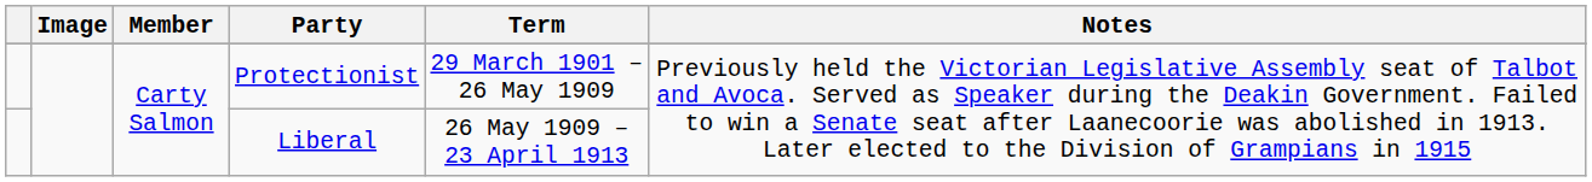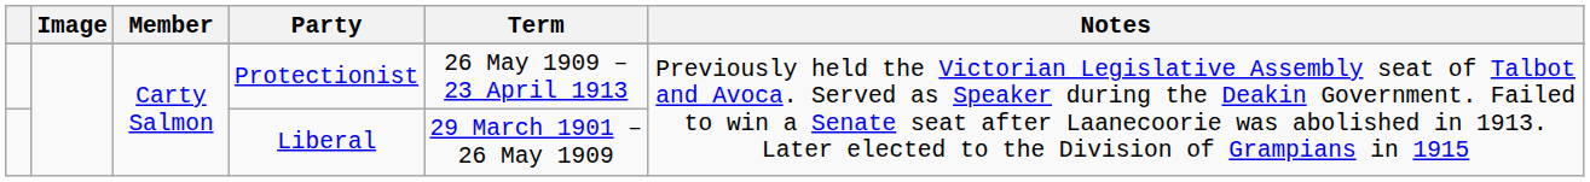 <table class=wikitable style="text-align:center">
 <tr>
 <th></th>
 <th>Image</th>
 <th>Member</th>
 <th>Party</th>
 <th>Term</th>
 <th>Notes</th>
 </tr>
 <tr>
 </tr>
 <tr>
 <td> </td>
 <td rowspan=2></td>
 <td rowspan=2><a href='#'>Carty Salmon</a><br></td>
 <td><a href='#'>Protectionist</a></td>
-<td nowrap><a href='#'>29 March 1901</a> –<br>26 May 1909</td>
+<td nowrap>26 May 1909 –<br><a href='#'>23 April 1913</a></td>
 <td rowspan=2>Previously held the <a href='#'>Victorian Legislative Assembly</a> seat of <a href='#'>Talbot and Avoca</a>. Served as <a href='#'>Speaker</a> during the <a href='#'>Deakin</a> Government. Failed to win a <a href='#'>Senate</a> seat after Laanecoorie was abolished in 1913. Later elected to the Division of <a href='#'>Grampians</a> in <a href='#'>1915</a></td>
 </tr>
 <tr>
 <td> </td>
 <td nowrap><a href='#'>Liberal</a></td>
-<td nowrap>26 May 1909 –<br><a href='#'>23 April 1913</a></td>
+<td nowrap><a href='#'>29 March 1901</a> –<br>26 May 1909</td>
 </tr>
 </table>
